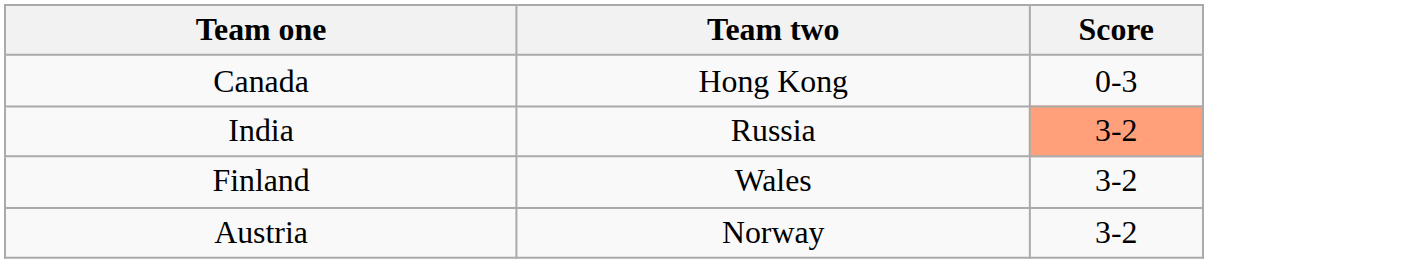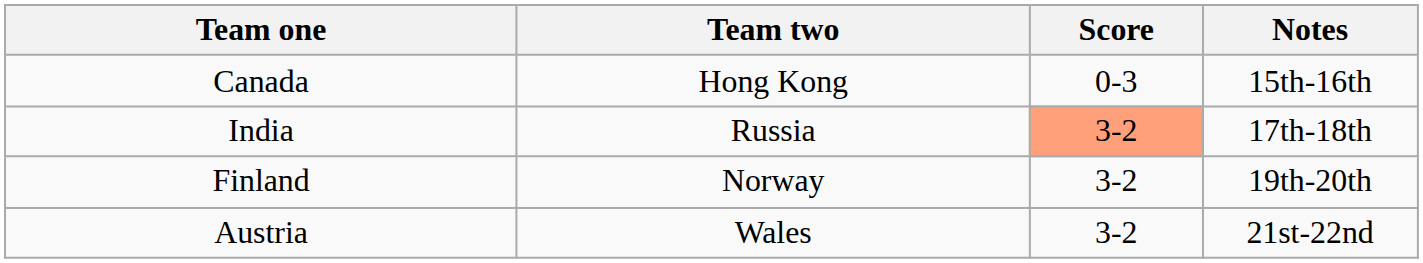 <table class="wikitable" style="text-align: center">
 <tr>
 <th width=250>Team one</th>
 <th width=250>Team two</th>
 <th width=80>Score</th>
+<th width=100>Notes</th>
 </tr>
 <tr>
 <td> Canada</td>
 <td> Hong Kong</td>
 <td>0-3</td>
+<td>15th-16th</td>
 </tr>
 <tr>
 <td> India</td>
 <td> Russia</td>
 <td style="background: lightsalmon;">3-2</td>
+<td>17th-18th</td>
 </tr>
 <tr>
 <td> Finland</td>
-<td> Wales</td>
+<td> Norway</td>
 <td>3-2</td>
+<td>19th-20th</td>
 </tr>
 <tr>
 <td> Austria</td>
-<td> Norway</td>
+<td> Wales</td>
 <td>3-2</td>
+<td>21st-22nd</td>
 </tr>
 </table>
